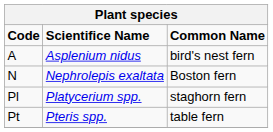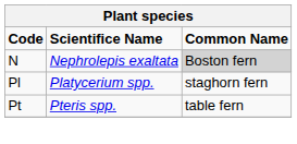 <table class="wikitable" style="clear">
 <tr>
 <th colspan=3><strong>Plant species</strong><br></th>
 </tr>
 <tr>
 <td><strong>Code</strong></td>
 <td><strong>Scientifice Name</strong></td>
 <td><strong>Common Name</strong></td>
 </tr>
 <tr>
-<td>A</td>
-<td><em><a href='#'>Asplenium nidus</a></em></td>
-<td>bird's nest fern</td>
-</tr>
-<tr>
 <td>N</td>
 <td><em><a href='#'>Nephrolepis exaltata</a></em></td>
-<td>Boston fern</td>
+<td style="background: lightgrey;">Boston fern</td>
 </tr>
 <tr>
 <td>Pl</td>
 <td><em><a href='#'>Platycerium spp.</a></em></td>
 <td>staghorn fern</td>
 </tr>
 <tr>
 <td>Pt</td>
 <td><em><a href='#'>Pteris spp.</a></em></td>
 <td>table fern</td>
 </tr>
 <tr>
 </tr>
 </table>
